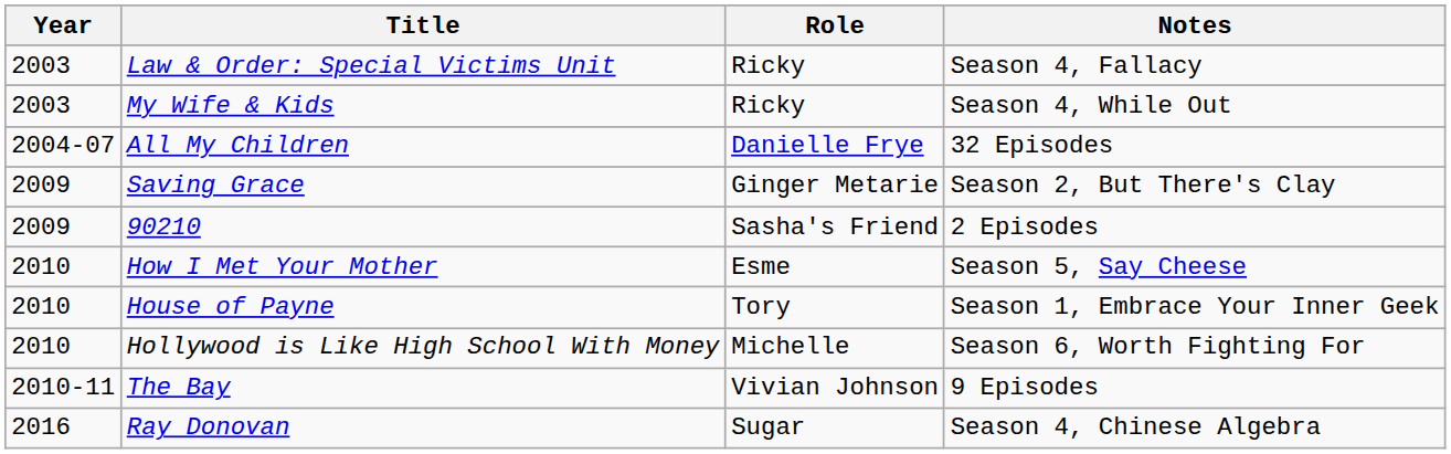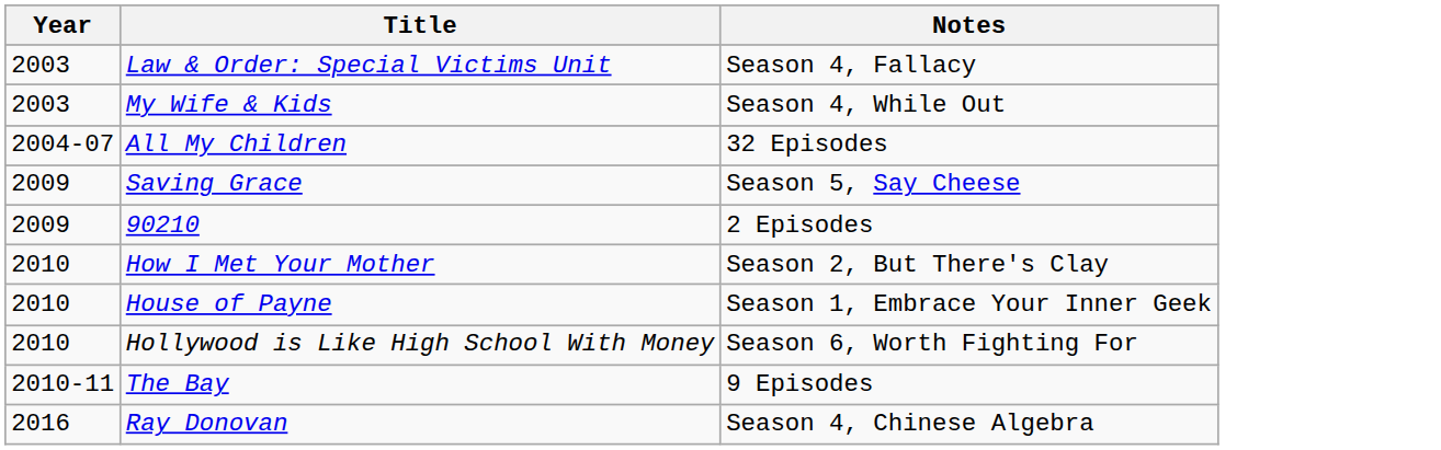 <table class="wikitable sortable">
 <tr>
 <th>Year</th>
 <th>Title</th>
-<th>Role</th>
 <th>Notes</th>
 </tr>
 <tr>
 <td>2003</td>
 <td><em><a href='#'>Law & Order: Special Victims Unit</a></em></td>
-<td>Ricky</td>
 <td>Season 4, Fallacy</td>
 </tr>
 <tr>
 <td>2003</td>
 <td><em><a href='#'>My Wife & Kids</a></em></td>
-<td>Ricky</td>
 <td>Season 4, While Out</td>
 </tr>
 <tr>
 <td>2004-07</td>
 <td><em><a href='#'>All My Children</a></em></td>
-<td><a href='#'>Danielle Frye</a></td>
 <td>32 Episodes</td>
 </tr>
 <tr>
 <td>2009</td>
 <td><em><a href='#'>Saving Grace</a></em></td>
-<td>Ginger Metarie</td>
-<td>Season 2, But There's Clay</td>
+<td>Season 5, <a href='#'>Say Cheese</a></td>
 </tr>
 <tr>
 <td>2009</td>
 <td><em><a href='#'>90210</a></em></td>
-<td>Sasha's Friend</td>
 <td>2 Episodes</td>
 </tr>
 <tr>
 <td>2010</td>
 <td><em><a href='#'>How I Met Your Mother</a></em></td>
-<td>Esme</td>
-<td>Season 5, <a href='#'>Say Cheese</a></td>
+<td>Season 2, But There's Clay</td>
 </tr>
 <tr>
 <td>2010</td>
 <td><em><a href='#'>House of Payne</a></em></td>
-<td>Tory</td>
 <td>Season 1, Embrace Your Inner Geek</td>
 </tr>
 <tr>
 <td>2010</td>
 <td><em>Hollywood is Like High School With Money</em></td>
-<td>Michelle</td>
 <td>Season 6, Worth Fighting For</td>
 </tr>
 <tr>
 <td>2010-11</td>
 <td><em><a href='#'>The Bay</a></em></td>
-<td>Vivian Johnson</td>
 <td>9 Episodes</td>
 </tr>
 <tr>
 <td>2016</td>
 <td><em><a href='#'>Ray Donovan</a></em></td>
-<td>Sugar</td>
 <td>Season 4, Chinese Algebra</td>
 </tr>
 </table>
